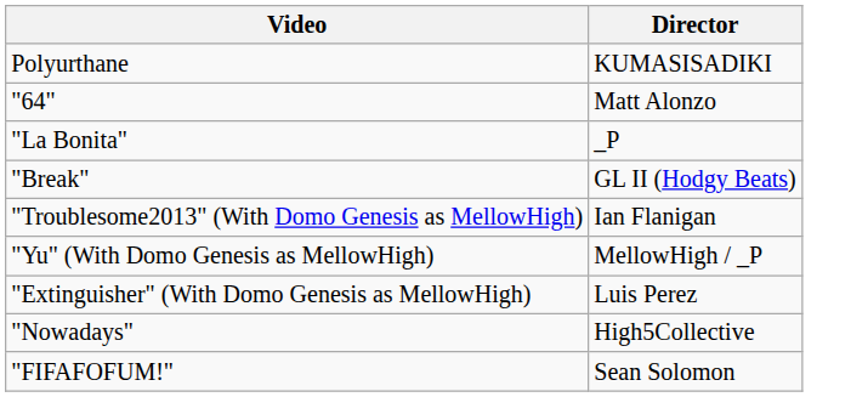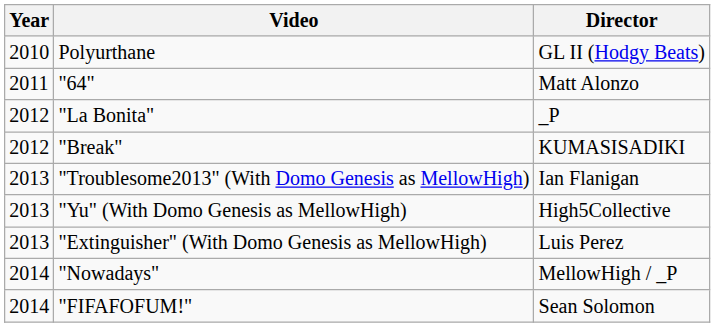 <table class="wikitable">
 <tr>
+<th>Year</th>
 <th>Video</th>
 <th>Director</th>
 </tr>
 <tr>
+<td>2010</td>
 <td>Polyurthane</td>
-<td>KUMASISADIKI</td>
+<td rowspan="1">GL II (<a href='#'>Hodgy Beats</a>)</td>
 </tr>
 <tr>
+<td rowspan="1">2011</td>
 <td>"64"</td>
 <td rowspan="1">Matt Alonzo</td>
 </tr>
 <tr>
+<td rowspan="1">2012</td>
 <td>"La Bonita"</td>
 <td>_P</td>
 </tr>
 <tr>
+<td rowspan="1">2012</td>
 <td>"Break"</td>
-<td rowspan="1">GL II (<a href='#'>Hodgy Beats</a>)</td>
+<td>KUMASISADIKI</td>
 </tr>
 <tr>
+<td>2013</td>
 <td>"Troublesome2013" (With <a href='#'>Domo Genesis</a> as <a href='#'>MellowHigh</a>)</td>
 <td>Ian Flanigan</td>
 </tr>
 <tr>
+<td>2013</td>
 <td>"Yu" (With Domo Genesis as MellowHigh)</td>
-<td>MellowHigh / _P</td>
+<td>High5Collective</td>
 </tr>
 <tr>
+<td>2013</td>
 <td>"Extinguisher" (With Domo Genesis as MellowHigh)</td>
 <td>Luis Perez</td>
 </tr>
 <tr>
+<td>2014</td>
 <td>"Nowadays"</td>
-<td>High5Collective</td>
+<td>MellowHigh / _P</td>
 </tr>
 <tr>
+<td>2014</td>
 <td>"FIFAFOFUM!"</td>
 <td>Sean Solomon</td>
 </tr>
 </table>
